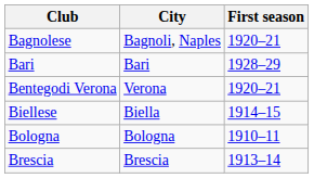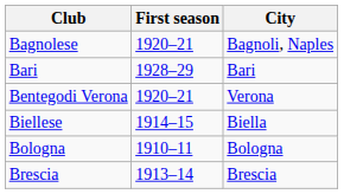 <table class="wikitable">
 <tr>
 <th>Club</th>
+<th>First season</th>
 <th>City</th>
-<th>First season</th>
 </tr>
 <tr>
 <td><a href='#'>Bagnolese</a></td>
+<td><a href='#'>1920–21</a></td>
 <td><a href='#'>Bagnoli</a>, <a href='#'>Naples</a></td>
-<td><a href='#'>1920–21</a></td>
 </tr>
 <tr>
 <td><a href='#'>Bari</a></td>
+<td><a href='#'>1928–29</a></td>
 <td><a href='#'>Bari</a></td>
-<td><a href='#'>1928–29</a></td>
 </tr>
 <tr>
 <td><a href='#'>Bentegodi Verona</a></td>
+<td><a href='#'>1920–21</a></td>
 <td><a href='#'>Verona</a></td>
-<td><a href='#'>1920–21</a></td>
 </tr>
 <tr>
 <td><a href='#'>Biellese</a></td>
+<td><a href='#'>1914–15</a></td>
 <td><a href='#'>Biella</a></td>
-<td><a href='#'>1914–15</a></td>
 </tr>
 <tr>
 <td><a href='#'>Bologna</a></td>
+<td><a href='#'>1910–11</a></td>
 <td><a href='#'>Bologna</a></td>
-<td><a href='#'>1910–11</a></td>
 </tr>
 <tr>
 <td><a href='#'>Brescia</a></td>
+<td><a href='#'>1913–14</a></td>
 <td><a href='#'>Brescia</a></td>
-<td><a href='#'>1913–14</a></td>
 </tr>
 </table>
